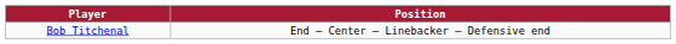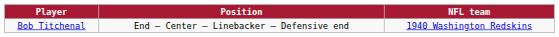 <table class="wikitable" width="65%">
 <tr align="center" style="background:#A81933;color:#FFFFFF;">
 <td><strong>Player</strong></td>
 <td><strong>Position</strong></td>
+<td><strong>NFL team</strong></td>
 </tr>
 <tr align="center" bgcolor="">
 <td><a href='#'>Bob Titchenal</a></td>
 <td>End – Center – Linebacker – Defensive end</td>
+<td><a href='#'>1940 Washington Redskins</a></td>
 </tr>
 </table>
